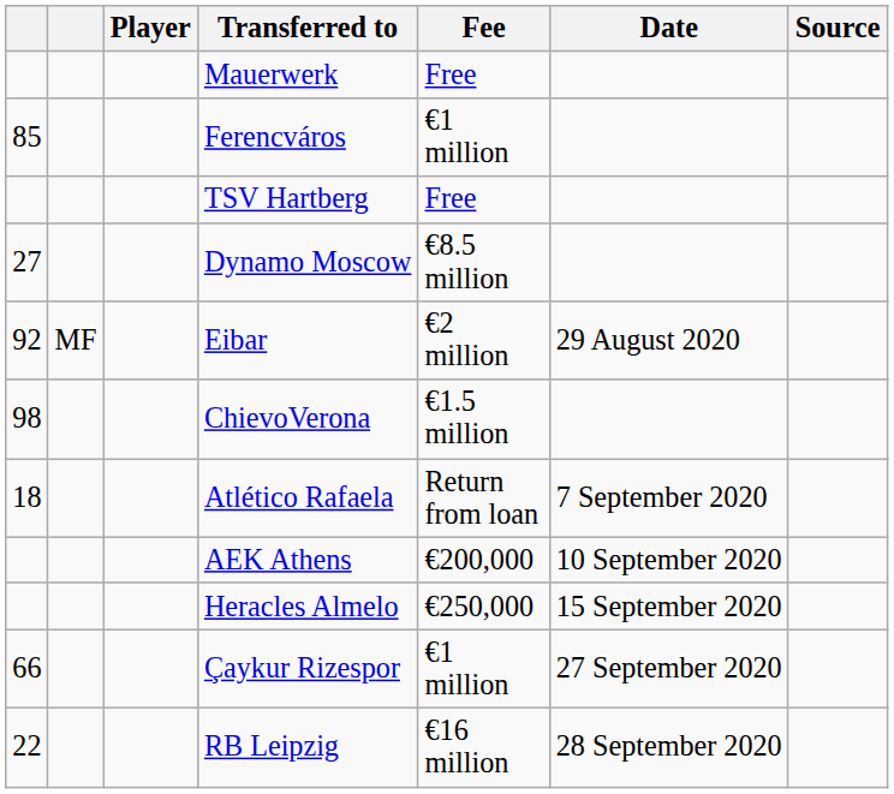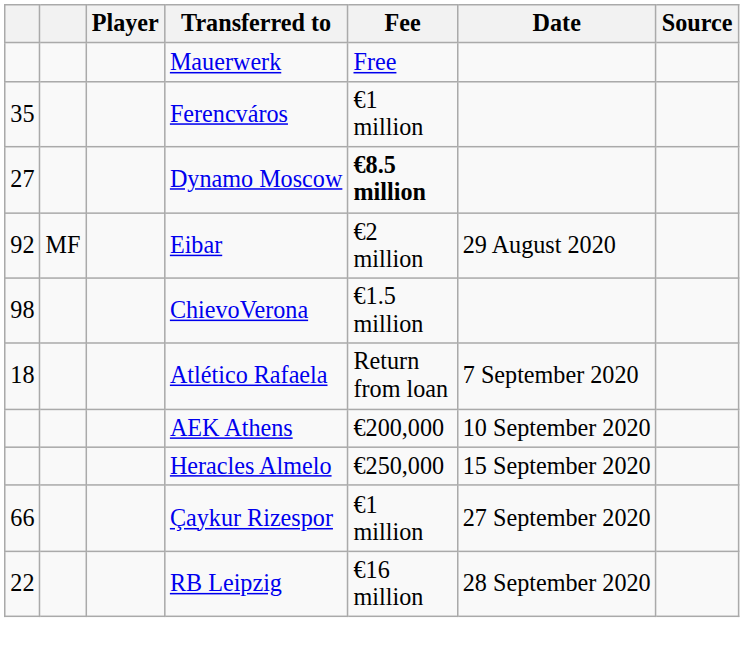 <table class="wikitable plainrowheaders sortable">
 <tr>
 <th></th>
 <th></th>
 <th scope=col>Player</th>
 <th>Transferred to</th>
 <th !scope=col; style="width: 65px;">Fee</th>
 <th scope=col>Date</th>
 <th scope=col>Source</th>
 </tr>
 <tr>
 <td align=center></td>
 <td align=center></td>
 <td></td>
 <td> <a href='#'>Mauerwerk</a></td>
 <td><a href='#'>Free</a></td>
 <td></td>
 <td align=center></td>
 </tr>
 <tr>
-<td align=center>85</td>
+<td align=center>35</td>
 <td align=center></td>
 <td></td>
 <td> <a href='#'>Ferencváros</a></td>
 <td>€1 million</td>
 <td></td>
 <td></td>
 </tr>
 <tr>
-<td align=center></td>
-<td align=center></td>
-<td></td>
-<td> <a href='#'>TSV Hartberg</a></td>
-<td><a href='#'>Free</a></td>
-<td></td>
-<td></td>
-</tr>
-<tr>
 <td align=center>27</td>
 <td align=center></td>
 <td></td>
 <td> <a href='#'>Dynamo Moscow</a></td>
-<td>€8.5 million</td>
+<td><strong>€8.5 million</strong></td>
 <td></td>
 <td></td>
 </tr>
 <tr>
 <td align=center>92</td>
 <td align=center>MF</td>
 <td></td>
 <td> <a href='#'>Eibar</a></td>
 <td>€2 million</td>
 <td>29 August 2020</td>
 <td></td>
 </tr>
 <tr>
 <td align=center>98</td>
 <td align=center></td>
 <td></td>
 <td> <a href='#'>ChievoVerona</a></td>
 <td>€1.5 million</td>
 <td></td>
 <td></td>
 </tr>
 <tr>
 <td align=center>18</td>
 <td align=center></td>
 <td></td>
 <td> <a href='#'>Atlético Rafaela</a></td>
 <td>Return from loan</td>
 <td>7 September 2020</td>
 <td></td>
 </tr>
 <tr>
 <td align=center></td>
 <td align=center></td>
 <td></td>
 <td> <a href='#'>AEK Athens</a></td>
 <td>€200,000</td>
 <td>10 September 2020</td>
 <td></td>
 </tr>
 <tr>
 <td align=center></td>
 <td align=center></td>
 <td></td>
 <td> <a href='#'>Heracles Almelo</a></td>
 <td>€250,000</td>
 <td>15 September 2020</td>
 <td></td>
 </tr>
 <tr>
 <td align=center>66</td>
 <td align=center></td>
 <td></td>
 <td> <a href='#'>Çaykur Rizespor</a></td>
 <td>€1 million</td>
 <td>27 September 2020</td>
 <td></td>
 </tr>
 <tr>
 <td align=center>22</td>
 <td align=center></td>
 <td></td>
 <td> <a href='#'>RB Leipzig</a></td>
 <td>€16 million</td>
 <td>28 September 2020</td>
 <td></td>
 </tr>
 </table>
